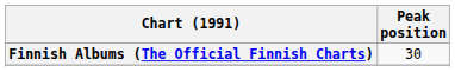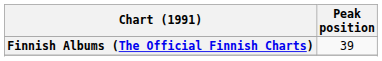 <table class="wikitable sortable plainrowheaders">
 <tr>
 <th>Chart (1991)</th>
 <th>Peak<br>position</th>
 </tr>
 <tr>
 </tr>
 <tr>
 <th scope="row">Finnish Albums (<a href='#'>The Official Finnish Charts</a>)</th>
-<td align="center">30</td>
+<td align="center">39</td>
 </tr>
 <tr>
 </tr>
 <tr>
 </tr>
 <tr>
 </tr>
 <tr>
 </tr>
 <tr>
 </tr>
 <tr>
 </tr>
 </table>
